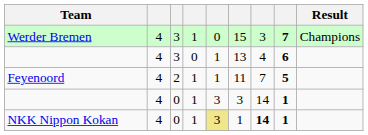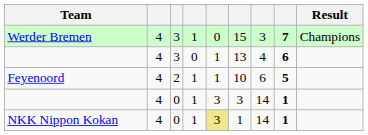 <table class="wikitable" style="text-align:center;">
 <tr>
 <th width=165>Team</th>
 <th width=20></th>
 <th width=smell20></th>
 <th width=20></th>
 <th width=20></th>
 <th width=20></th>
 <th width=20></th>
 <th width=20></th>
 <th>Result</th>
 </tr>
 <tr style="background:#cfc;">
 <td align="left"> <a href='#'>Werder Bremen</a></td>
 <td>4</td>
 <td>3</td>
 <td>1</td>
 <td>0</td>
 <td>15</td>
 <td>3</td>
 <td><strong>7</strong></td>
 <td>Champions</td>
 </tr>
 <tr>
 <td align="left"></td>
 <td>4</td>
 <td>3</td>
 <td>0</td>
 <td>1</td>
 <td>13</td>
 <td>4</td>
 <td><strong>6</strong></td>
 <td></td>
 </tr>
 <tr>
 <td align="left"> <a href='#'>Feyenoord</a></td>
 <td>4</td>
 <td>2</td>
 <td>1</td>
 <td>1</td>
-<td>11</td>
-<td>7</td>
+<td>10</td>
+<td>6</td>
 <td><strong>5</strong></td>
 <td></td>
 </tr>
 <tr>
 <td align="left"></td>
 <td>4</td>
 <td>0</td>
 <td>1</td>
 <td>3</td>
 <td>3</td>
 <td>14</td>
 <td><strong>1</strong></td>
 <td></td>
 </tr>
 <tr>
 <td align="left"> <a href='#'>NKK Nippon Kokan</a></td>
 <td>4</td>
 <td>0</td>
 <td>1</td>
 <td style="background: khaki;">3</td>
 <td>1</td>
-<td><strong>14</strong></td>
+<td>14</td>
 <td><strong>1</strong></td>
 <td></td>
 </tr>
 </table>
